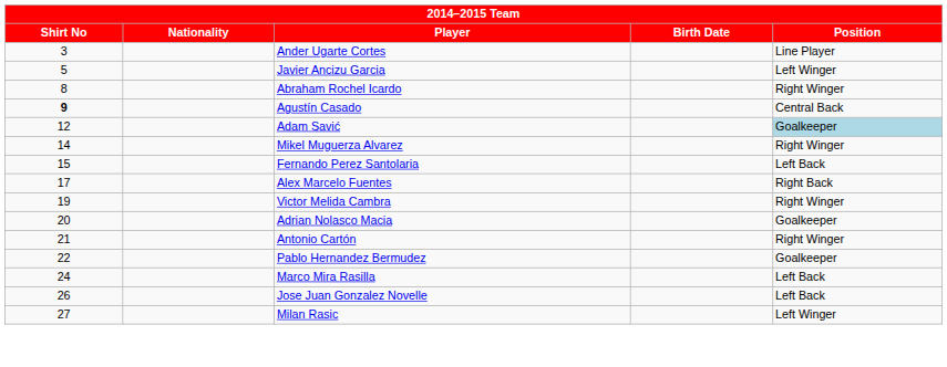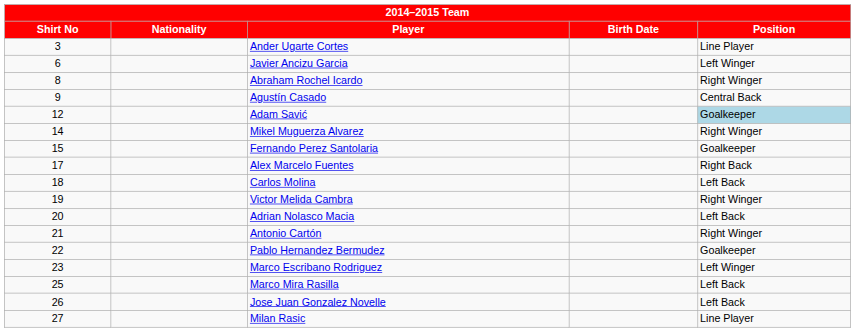 <table class="wikitable collapsible collapsed" style="width:100%;">
 <tr>
 <th colspan=5 style="background-color:red;color:#FFFFFF;text-align:center;"> <strong>2014–2015 Team</strong></th>
 </tr>
 <tr>
 <th style="color:#FFFFFF; background:red">Shirt No</th>
 <th style="color:#FFFFFF; background:red">Nationality</th>
 <th style="color:#FFFFFF; background:red">Player</th>
 <th style="color:#FFFFFF; background:red">Birth Date</th>
 <th style="color:#FFFFFF; background:red">Position</th>
 </tr>
 <tr>
 <td align=center>3</td>
 <td></td>
 <td><a href='#'>Ander Ugarte Cortes</a></td>
 <td></td>
 <td>Line Player</td>
 </tr>
 <tr>
-<td align=center>5</td>
+<td align=center>6</td>
 <td></td>
 <td><a href='#'>Javier Ancizu Garcia</a></td>
 <td></td>
 <td>Left Winger</td>
 </tr>
 <tr>
 <td align=center>8</td>
 <td></td>
 <td><a href='#'>Abraham Rochel Icardo</a></td>
 <td></td>
 <td>Right Winger</td>
 </tr>
 <tr>
-<td align=center><strong>9</strong></td>
+<td align=center>9</td>
 <td></td>
 <td><a href='#'>Agustín Casado</a></td>
 <td></td>
 <td>Central Back</td>
 </tr>
 <tr>
 <td align=center>12</td>
 <td></td>
 <td><a href='#'>Adam Savić</a></td>
 <td></td>
 <td style="background: lightblue;">Goalkeeper</td>
 </tr>
 <tr>
 <td align=center>14</td>
 <td></td>
 <td><a href='#'>Mikel Muguerza Alvarez</a></td>
 <td></td>
 <td>Right Winger</td>
 </tr>
 <tr>
 <td align=center>15</td>
 <td></td>
 <td><a href='#'>Fernando Perez Santolaria</a></td>
 <td></td>
-<td>Left Back</td>
+<td>Goalkeeper</td>
 </tr>
 <tr>
 <td align=center>17</td>
 <td></td>
 <td><a href='#'>Alex Marcelo Fuentes</a></td>
 <td></td>
 <td>Right Back</td>
+</tr>
+<tr>
+<td align=center>18</td>
+<td></td>
+<td><a href='#'>Carlos Molina</a></td>
+<td></td>
+<td>Left Back</td>
 </tr>
 <tr>
 <td align=center>19</td>
 <td></td>
 <td><a href='#'>Victor Melida Cambra</a></td>
 <td></td>
 <td>Right Winger</td>
 </tr>
 <tr>
 <td align=center>20</td>
 <td></td>
 <td><a href='#'>Adrian Nolasco Macia</a></td>
 <td></td>
-<td>Goalkeeper</td>
+<td>Left Back</td>
 </tr>
 <tr>
 <td align=center>21</td>
 <td></td>
 <td><a href='#'>Antonio Cartón</a></td>
 <td></td>
 <td>Right Winger</td>
 </tr>
 <tr>
 <td align=center>22</td>
 <td></td>
 <td><a href='#'>Pablo Hernandez Bermudez</a></td>
 <td></td>
 <td>Goalkeeper</td>
 </tr>
 <tr>
-<td align=center>24</td>
+<td align=center>23</td>
+<td></td>
+<td><a href='#'>Marco Escribano Rodriguez</a></td>
+<td></td>
+<td>Left Winger</td>
+</tr>
+<tr>
+<td align=center>25</td>
 <td></td>
 <td><a href='#'>Marco Mira Rasilla</a></td>
 <td></td>
 <td>Left Back</td>
 </tr>
 <tr>
 <td align=center>26</td>
 <td></td>
 <td><a href='#'>Jose Juan Gonzalez Novelle</a></td>
 <td></td>
 <td>Left Back</td>
 </tr>
 <tr>
 <td align=center>27</td>
 <td></td>
 <td><a href='#'>Milan Rasic</a></td>
 <td></td>
-<td>Left Winger</td>
+<td>Line Player</td>
 </tr>
 </table>
